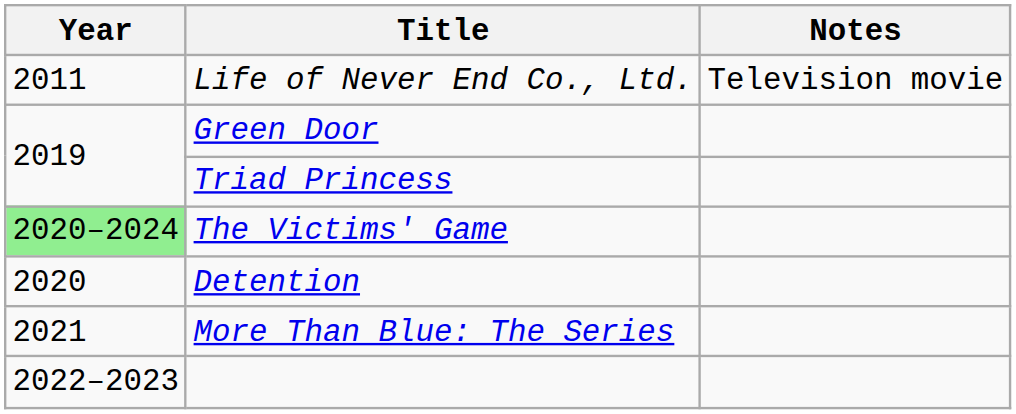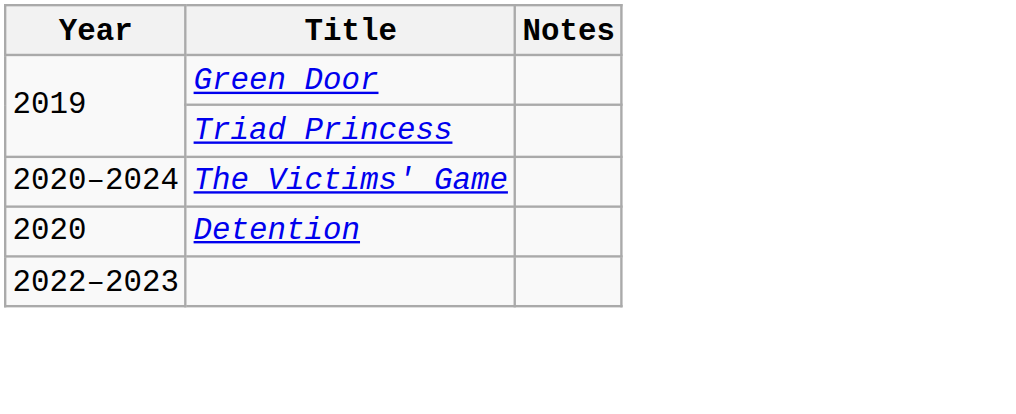 <table class="wikitable">
 <tr>
 <th>Year</th>
 <th>Title</th>
 <th>Notes</th>
-</tr>
-<tr>
-<td>2011</td>
-<td><em>Life of Never End Co., Ltd.</em></td>
-<td>Television movie</td>
 </tr>
 <tr>
 <td rowspan="2">2019</td>
 <td><em><a href='#'>Green Door</a></em></td>
 <td></td>
 </tr>
 <tr>
 <td><em><a href='#'>Triad Princess</a></em></td>
 <td></td>
 </tr>
 <tr>
-<td style="background: lightgreen;">2020–2024</td>
+<td>2020–2024</td>
 <td><em><a href='#'>The Victims' Game</a></em></td>
 <td></td>
 </tr>
 <tr>
 <td>2020</td>
 <td><em><a href='#'>Detention</a></em></td>
 <td></td>
 </tr>
 <tr>
-<td>2021</td>
-<td><em><a href='#'>More Than Blue: The Series</a></em></td>
-<td></td>
-</tr>
-<tr>
 <td>2022–2023</td>
 <td><em></em></td>
 <td></td>
 </tr>
 </table>
